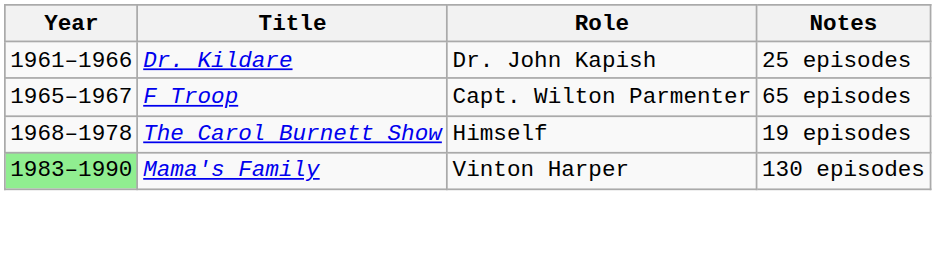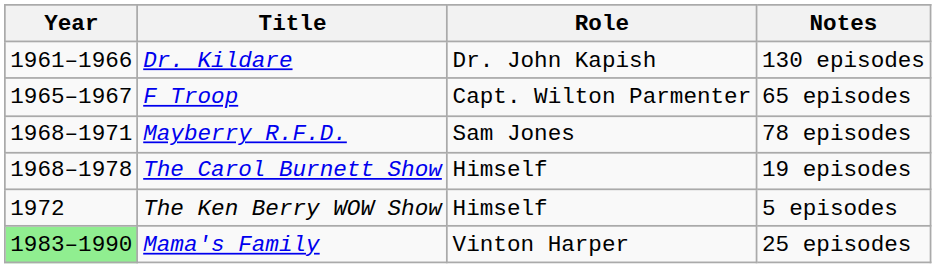 <table class="wikitable sortable">
 <tr>
 <th>Year</th>
 <th>Title</th>
 <th>Role</th>
 <th class="unsortable">Notes</th>
 </tr>
 <tr>
 <td>1961–1966</td>
 <td><em><a href='#'>Dr. Kildare</a></em></td>
 <td>Dr. John Kapish</td>
-<td>25 episodes</td>
+<td>130 episodes</td>
 </tr>
 <tr>
 <td>1965–1967</td>
 <td><em><a href='#'>F Troop</a></em></td>
 <td>Capt. Wilton Parmenter</td>
 <td>65 episodes</td>
 </tr>
 <tr>
+<td>1968–1971</td>
+<td><em><a href='#'>Mayberry R.F.D.</a></em></td>
+<td>Sam Jones</td>
+<td>78 episodes</td>
+</tr>
+<tr>
 <td>1968–1978</td>
 <td><em><a href='#'>The Carol Burnett Show</a></em></td>
 <td>Himself</td>
 <td>19 episodes</td>
 </tr>
 <tr>
+<td>1972</td>
+<td><em>The Ken Berry WOW Show</em></td>
+<td>Himself</td>
+<td>5 episodes</td>
+</tr>
+<tr>
 <td style="background: lightgreen;">1983–1990</td>
 <td><em><a href='#'>Mama's Family</a></em></td>
 <td>Vinton Harper</td>
-<td>130 episodes</td>
+<td>25 episodes</td>
 </tr>
 </table>
